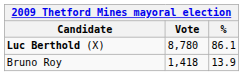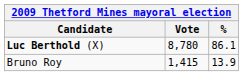 <table class="wikitable">
 <tr>
 <th colspan="3"><a href='#'>2009 Thetford Mines mayoral election</a></th>
 </tr>
 <tr>
 <th bgcolor="#DDDDFF" width="200px">Candidate</th>
 <th bgcolor="#DDDDFF" width="50px">Vote</th>
 <th bgcolor="#DDDDFF" width="30px">%</th>
 </tr>
 <tr>
 <td><strong>Luc Berthold</strong> (X)</td>
 <td>8,780</td>
 <td>86.1</td>
 </tr>
 <tr>
 <td>Bruno Roy</td>
-<td>1,418</td>
+<td>1,415</td>
 <td>13.9</td>
 </tr>
 </table>
